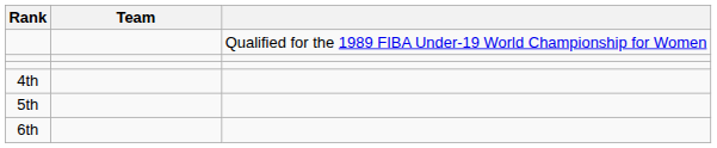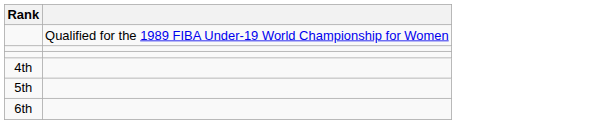 <table class=wikitable style="text-align:center;">
 <tr>
 <th>Rank</th>
-<th width=170>Team</th>
 <th></th>
 </tr>
 <tr>
 <td></td>
-<td align=left></td>
 <td align=center>Qualified for the <a href='#'>1989 FIBA Under-19 World Championship for Women</a></td>
 </tr>
 <tr>
 <td></td>
-<td align=left></td>
 <td align=center></td>
 </tr>
 <tr>
 <td></td>
-<td align=left></td>
 <td align=center></td>
 </tr>
 <tr>
 <td>4th</td>
-<td align=left></td>
 <td align=center></td>
 </tr>
 <tr>
 <td>5th</td>
-<td align=left></td>
 <td align=center></td>
 </tr>
 <tr>
 <td>6th</td>
-<td align=left></td>
 <td align=center></td>
 </tr>
 </table>
